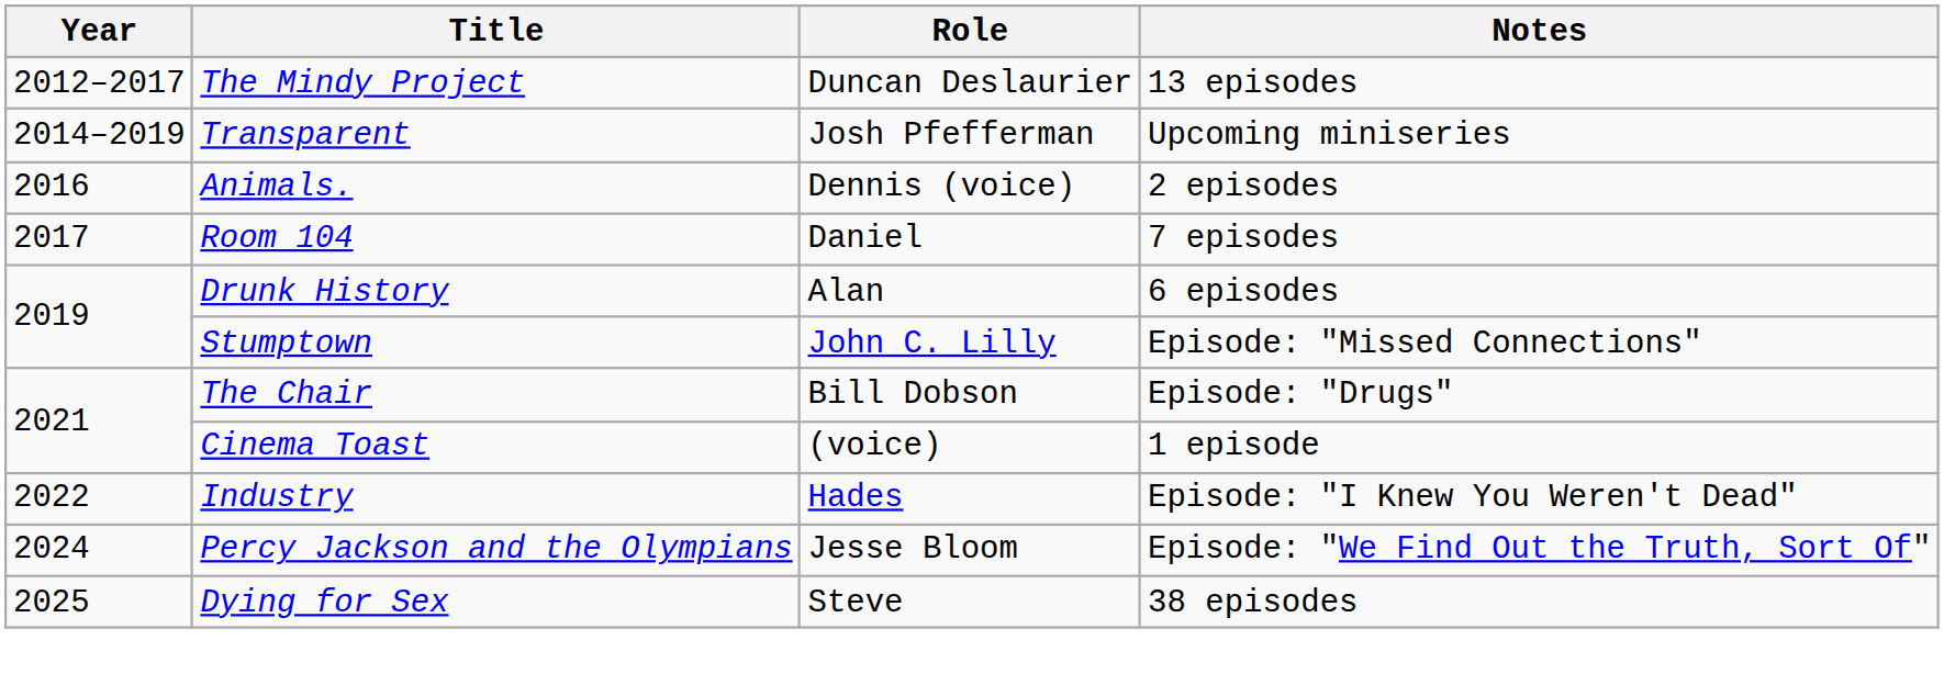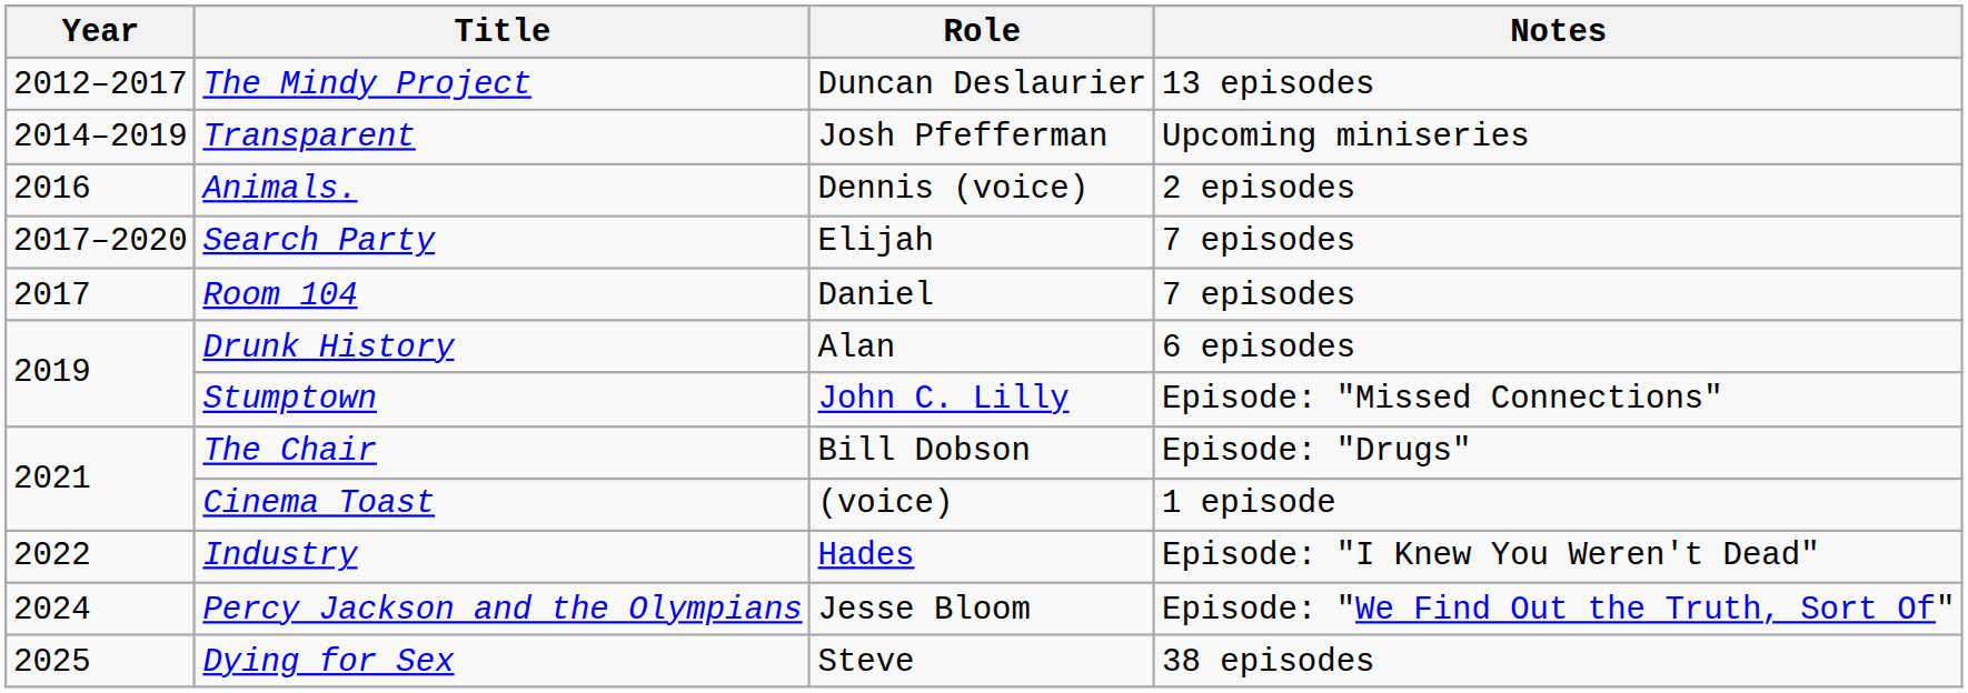 <table class="wikitable sortable">
 <tr>
 <th>Year</th>
 <th>Title</th>
 <th>Role</th>
 <th>Notes</th>
 </tr>
 <tr>
 <td>2012–2017</td>
 <td><em><a href='#'>The Mindy Project</a></em></td>
 <td>Duncan Deslaurier</td>
 <td>13 episodes</td>
 </tr>
 <tr>
 <td>2014–2019</td>
 <td><em><a href='#'>Transparent</a></em></td>
 <td>Josh Pfefferman</td>
 <td>Upcoming miniseries</td>
 </tr>
 <tr>
 <td>2016</td>
 <td><em><a href='#'>Animals.</a></em></td>
 <td>Dennis (voice)</td>
 <td>2 episodes</td>
+</tr>
+<tr>
+<td>2017–2020</td>
+<td><em><a href='#'>Search Party</a></em></td>
+<td>Elijah</td>
+<td>7 episodes</td>
 </tr>
 <tr>
 <td>2017</td>
 <td><em><a href='#'>Room 104</a></em></td>
 <td>Daniel</td>
 <td>7 episodes</td>
 </tr>
 <tr>
 <td rowspan="2">2019</td>
 <td><em><a href='#'>Drunk History</a></em></td>
 <td>Alan</td>
 <td>6 episodes</td>
 </tr>
 <tr>
 <td><em><a href='#'>Stumptown</a></em></td>
 <td><a href='#'>John C. Lilly</a></td>
 <td>Episode: "Missed Connections"</td>
 </tr>
 <tr>
 <td rowspan=2>2021</td>
 <td><em><a href='#'>The Chair</a></em></td>
 <td>Bill Dobson</td>
 <td>Episode: "Drugs"</td>
 </tr>
 <tr>
 <td><em><a href='#'>Cinema Toast</a></em></td>
 <td>(voice)</td>
 <td>1 episode</td>
 </tr>
 <tr>
 <td>2022</td>
 <td><em><a href='#'>Industry</a></em></td>
 <td><a href='#'>Hades</a></td>
 <td>Episode: "I Knew You Weren't Dead"</td>
 </tr>
 <tr>
 <td>2024</td>
 <td><em><a href='#'>Percy Jackson and the Olympians</a></em></td>
 <td>Jesse Bloom</td>
 <td>Episode: "<a href='#'>We Find Out the Truth, Sort Of</a>"</td>
 </tr>
 <tr>
 <td>2025</td>
 <td><em><a href='#'>Dying for Sex</a></em></td>
 <td>Steve</td>
 <td>38 episodes</td>
 </tr>
 </table>
